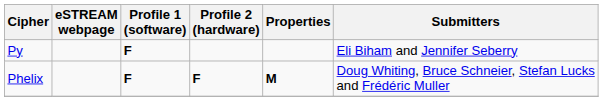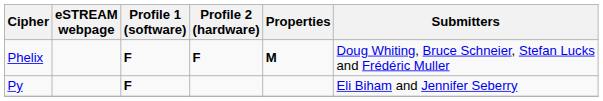 <table class="wikitable">
 <tr>
 <th>Cipher</th>
 <th>eSTREAM<br>webpage</th>
 <th>Profile 1<br>(software)</th>
 <th>Profile 2<br>(hardware)</th>
 <th>Properties</th>
 <th>Submitters</th>
 </tr>
 <tr>
+<td><a href='#'>Phelix</a></td>
+<td> </td>
+<td><strong>F</strong></td>
+<td><strong>F</strong></td>
+<td><strong>M</strong></td>
+<td><a href='#'>Doug Whiting</a>, <a href='#'>Bruce Schneier</a>, <a href='#'>Stefan Lucks</a><br> and <a href='#'>Frédéric Muller</a></td>
+</tr>
+<tr>
 <td><a href='#'>Py</a></td>
 <td> </td>
 <td><strong>F</strong></td>
 <td></td>
 <td></td>
 <td><a href='#'>Eli Biham</a> and <a href='#'>Jennifer Seberry</a></td>
 </tr>
 <tr>
-<td><a href='#'>Phelix</a></td>
-<td> </td>
-<td><strong>F</strong></td>
-<td><strong>F</strong></td>
-<td><strong>M</strong></td>
-<td><a href='#'>Doug Whiting</a>, <a href='#'>Bruce Schneier</a>, <a href='#'>Stefan Lucks</a><br> and <a href='#'>Frédéric Muller</a></td>
-</tr>
-<tr>
 </tr>
 </table>
